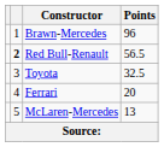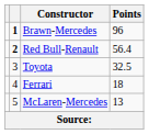 <table class="wikitable" style="font-size: 85%;">
 <tr>
 <th></th>
 <th></th>
 <th>Constructor</th>
 <th>Points</th>
 </tr>
 <tr>
 <td></td>
-<td align="center">1</td>
+<td align="center"><strong>1</strong></td>
 <td> <a href='#'>Brawn</a>-<a href='#'>Mercedes</a></td>
 <td>96</td>
 </tr>
 <tr>
 <td></td>
 <td align="center"><strong>2</strong></td>
 <td> <a href='#'>Red Bull</a>-<a href='#'>Renault</a></td>
-<td>56.5</td>
+<td>56.4</td>
 </tr>
 <tr>
 <td></td>
 <td align="center">3</td>
 <td> <a href='#'>Toyota</a></td>
 <td>32.5</td>
 </tr>
 <tr>
 <td></td>
 <td align="center">4</td>
 <td> <a href='#'>Ferrari</a></td>
-<td>20</td>
+<td>18</td>
 </tr>
 <tr>
 <td></td>
 <td align="center">5</td>
 <td> <a href='#'>McLaren</a>-<a href='#'>Mercedes</a></td>
 <td>13</td>
 </tr>
 <tr>
 <th colspan=4>Source:</th>
 </tr>
 </table>
